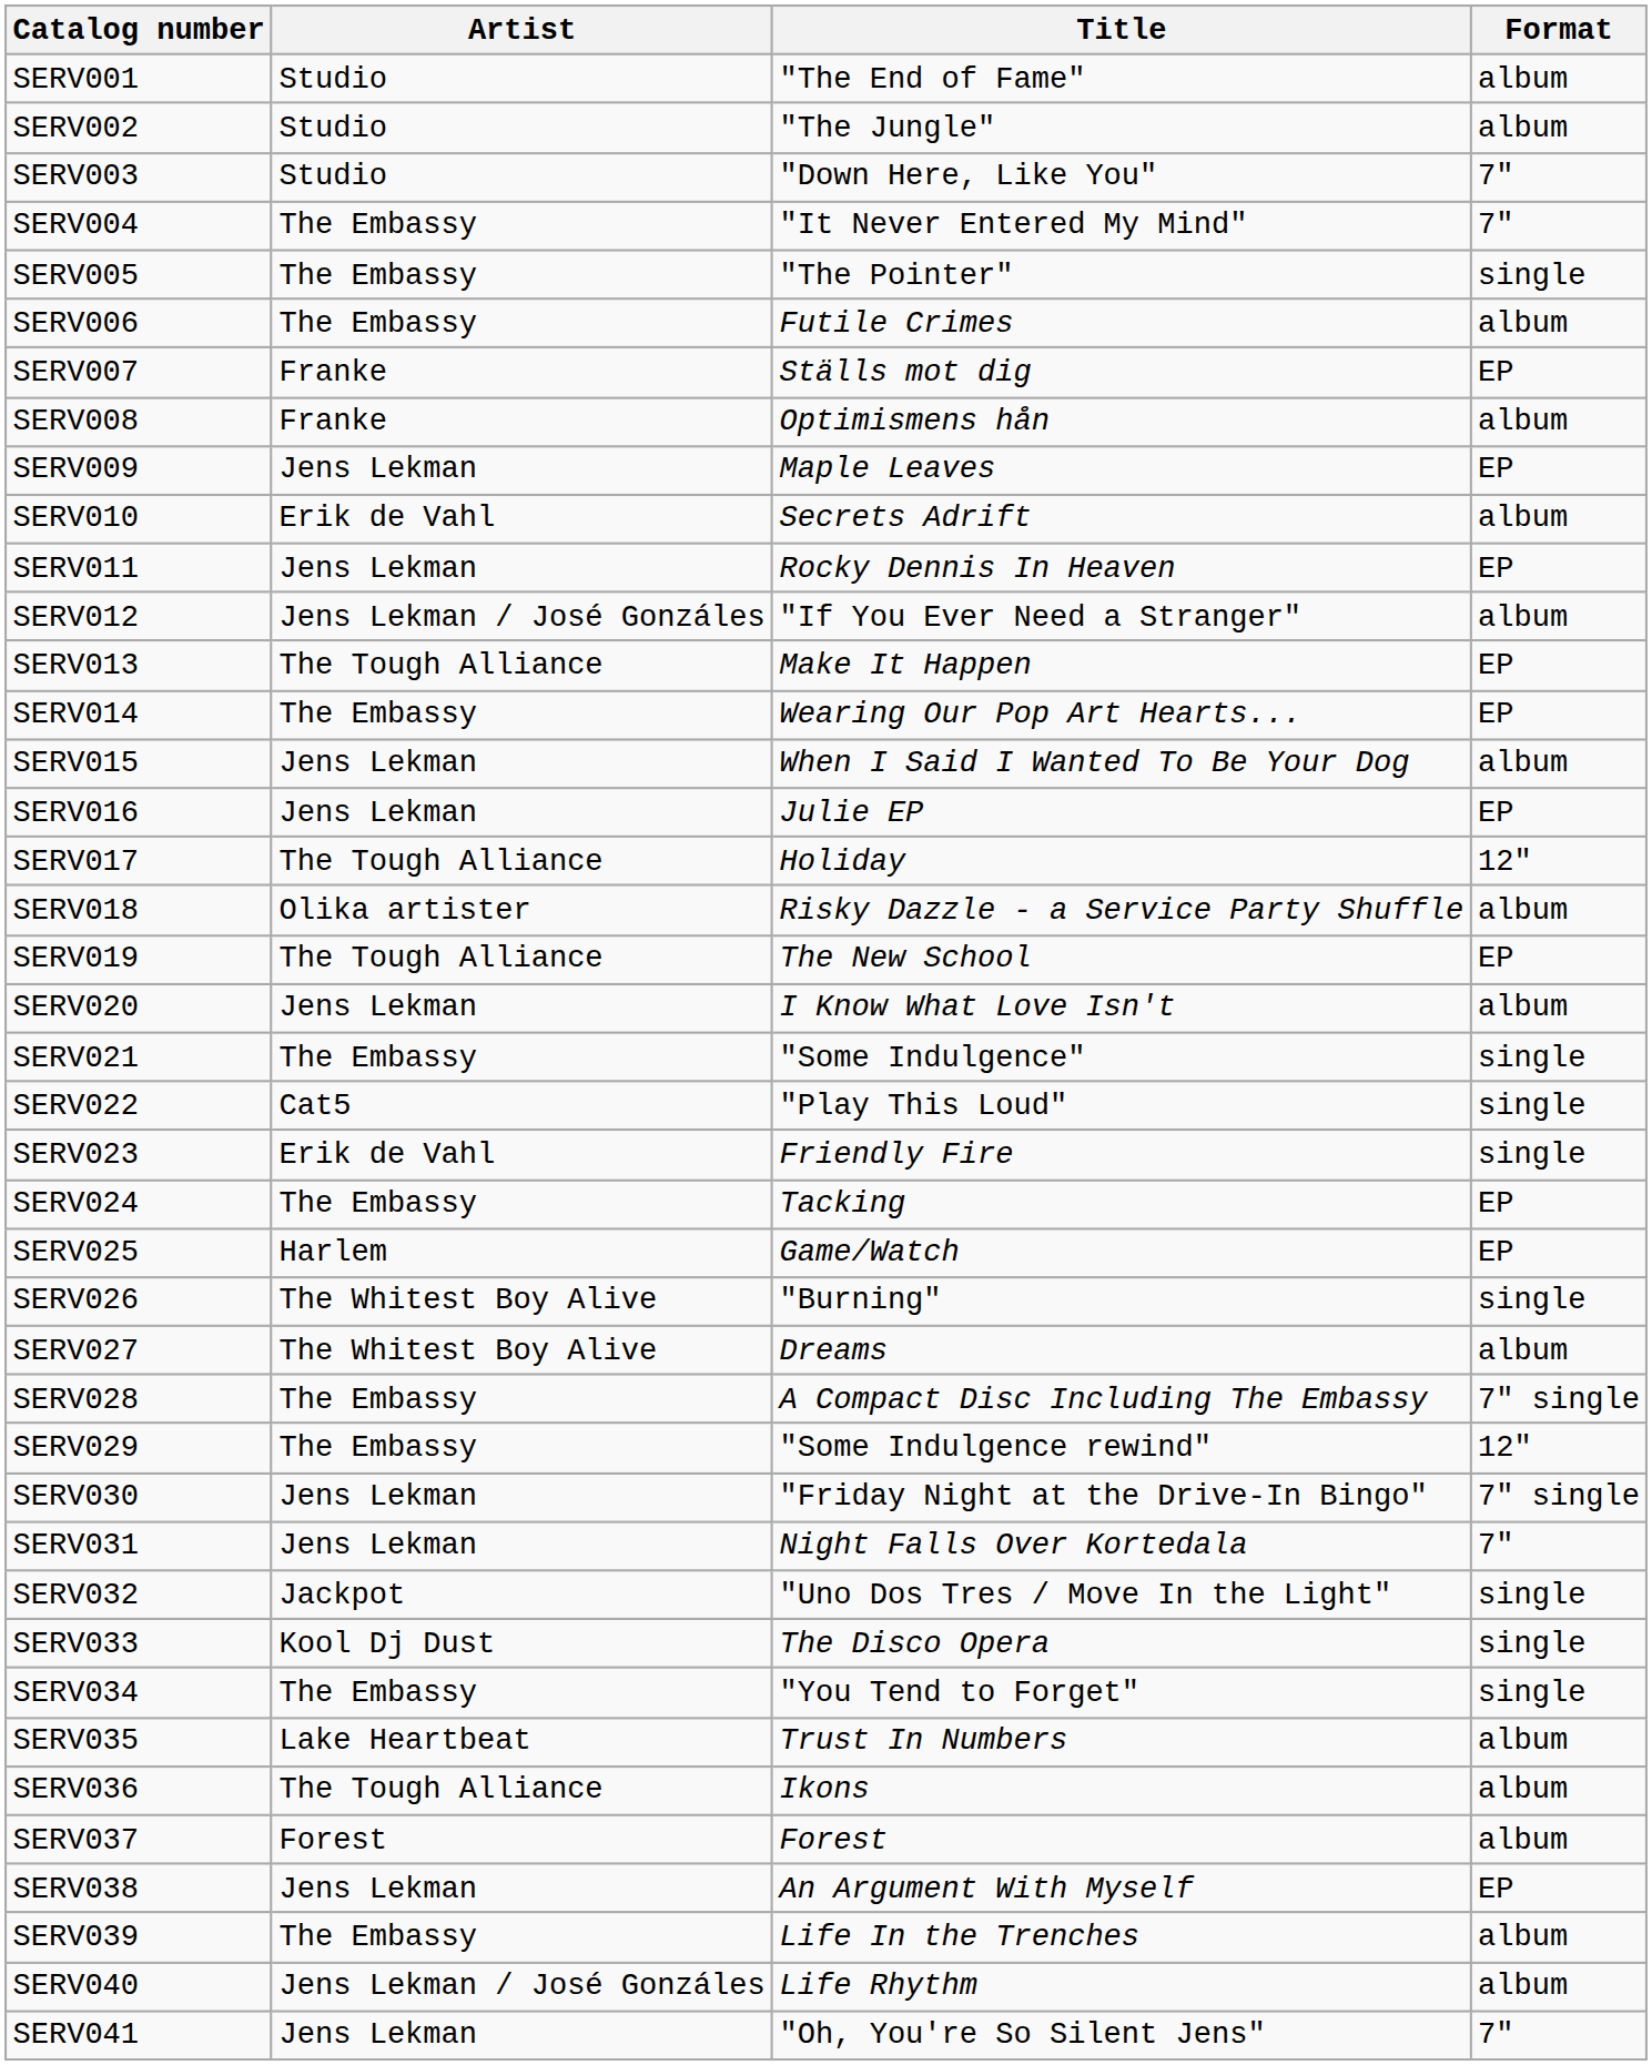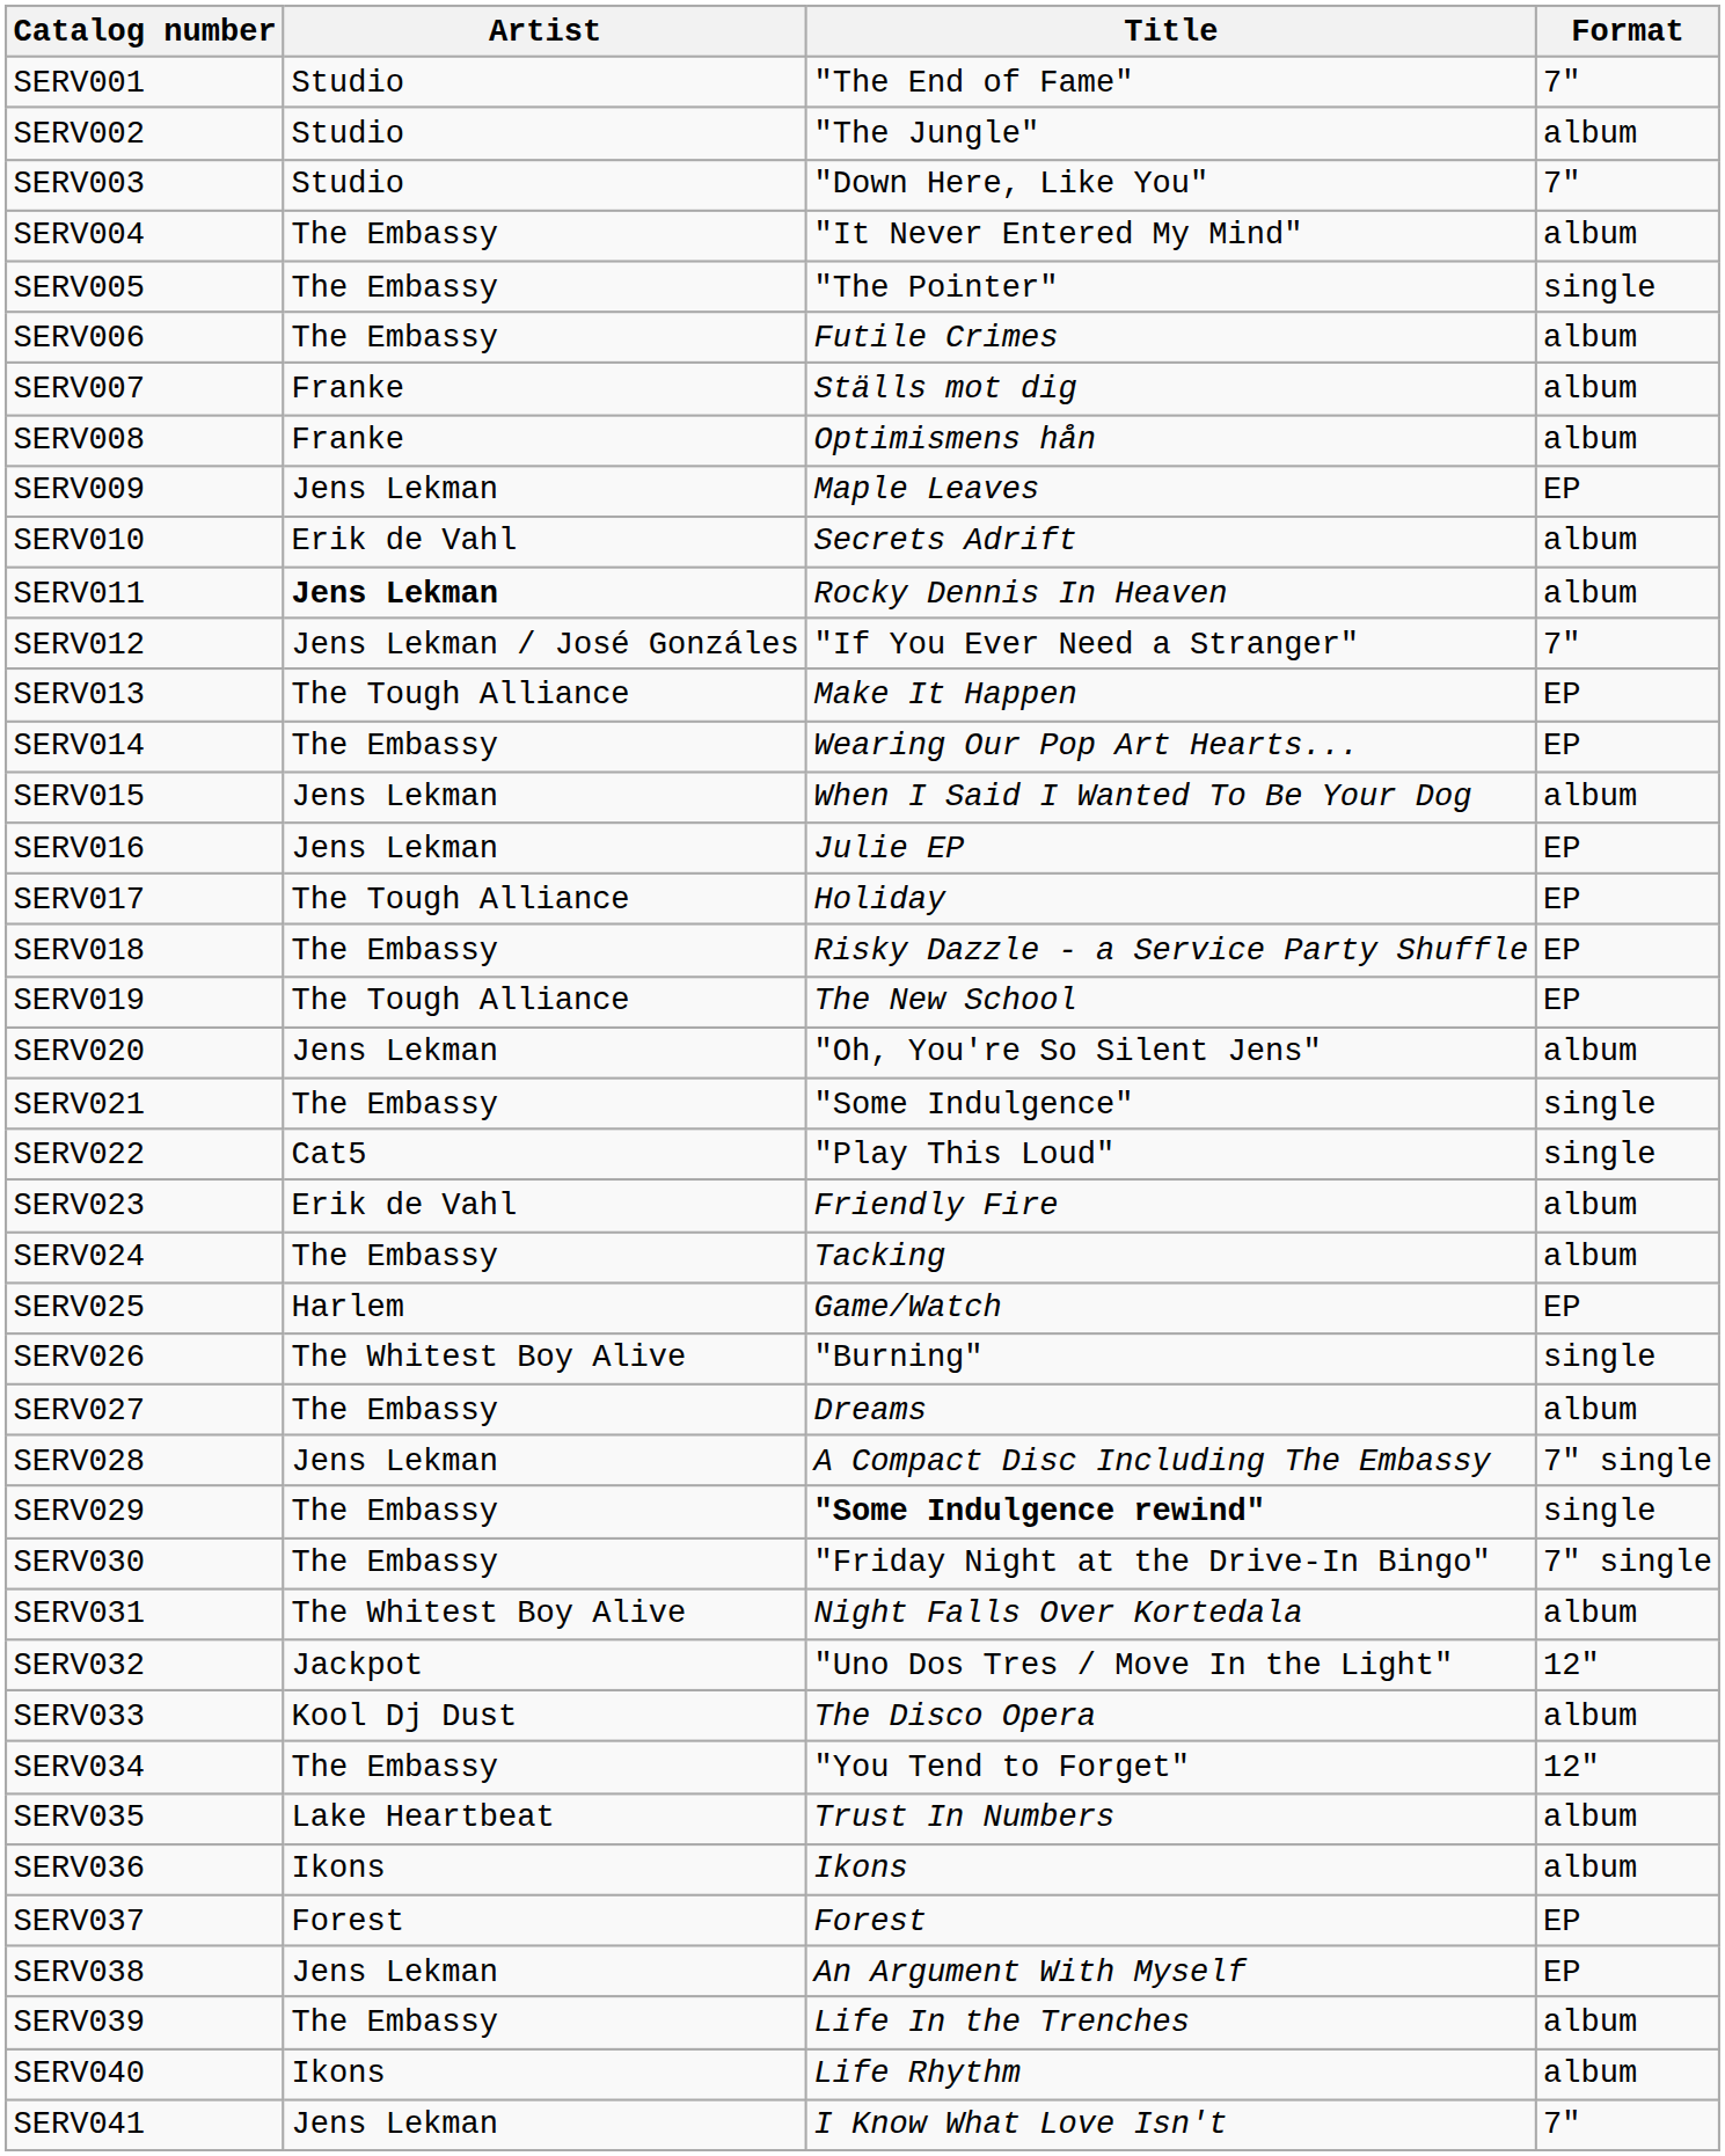 <table class="wikitable">
 <tr>
 <th>Catalog number</th>
 <th>Artist</th>
 <th>Title</th>
 <th>Format</th>
 </tr>
 <tr>
 <td>SERV001</td>
 <td>Studio</td>
 <td>"The End of Fame"</td>
-<td>album</td>
+<td>7"</td>
 </tr>
 <tr>
 <td>SERV002</td>
 <td>Studio</td>
 <td>"The Jungle"</td>
 <td>album</td>
 </tr>
 <tr>
 <td>SERV003</td>
 <td>Studio</td>
 <td>"Down Here, Like You"</td>
 <td>7"</td>
 </tr>
 <tr>
 <td>SERV004</td>
 <td>The Embassy</td>
 <td>"It Never Entered My Mind"</td>
-<td>7"</td>
+<td>album</td>
 </tr>
 <tr>
 <td>SERV005</td>
 <td>The Embassy</td>
 <td>"The Pointer"</td>
 <td>single</td>
 </tr>
 <tr>
 <td>SERV006</td>
 <td>The Embassy</td>
 <td><em>Futile Crimes</em></td>
 <td>album</td>
 </tr>
 <tr>
 <td>SERV007</td>
 <td>Franke</td>
 <td><em>Ställs mot dig</em></td>
-<td>EP</td>
+<td>album</td>
 </tr>
 <tr>
 <td>SERV008</td>
 <td>Franke</td>
 <td><em>Optimismens hån</em></td>
 <td>album</td>
 </tr>
 <tr>
 <td>SERV009</td>
 <td>Jens Lekman</td>
 <td><em>Maple Leaves</em></td>
 <td>EP</td>
 </tr>
 <tr>
 <td>SERV010</td>
 <td>Erik de Vahl</td>
 <td><em>Secrets Adrift</em></td>
 <td>album</td>
 </tr>
 <tr>
 <td>SERV011</td>
-<td>Jens Lekman</td>
+<td><strong>Jens Lekman</strong></td>
 <td><em>Rocky Dennis In Heaven</em></td>
-<td>EP</td>
+<td>album</td>
 </tr>
 <tr>
 <td>SERV012</td>
 <td>Jens Lekman / José Gonzáles</td>
 <td>"If You Ever Need a Stranger"</td>
-<td>album</td>
+<td>7"</td>
 </tr>
 <tr>
 <td>SERV013</td>
 <td>The Tough Alliance</td>
 <td><em>Make It Happen</em></td>
 <td>EP</td>
 </tr>
 <tr>
 <td>SERV014</td>
 <td>The Embassy</td>
 <td><em>Wearing Our Pop Art Hearts...</em></td>
 <td>EP</td>
 </tr>
 <tr>
 <td>SERV015</td>
 <td>Jens Lekman</td>
 <td><em>When I Said I Wanted To Be Your Dog</em></td>
 <td>album</td>
 </tr>
 <tr>
 <td>SERV016</td>
 <td>Jens Lekman</td>
 <td><em>Julie EP</em></td>
 <td>EP</td>
 </tr>
 <tr>
 <td>SERV017</td>
 <td>The Tough Alliance</td>
 <td><em>Holiday</em></td>
-<td>12"</td>
+<td>EP</td>
 </tr>
 <tr>
 <td>SERV018</td>
-<td>Olika artister</td>
+<td>The Embassy</td>
 <td><em>Risky Dazzle - a Service Party Shuffle</em></td>
-<td>album</td>
+<td>EP</td>
 </tr>
 <tr>
 <td>SERV019</td>
 <td>The Tough Alliance</td>
 <td><em>The New School</em></td>
 <td>EP</td>
 </tr>
 <tr>
 <td>SERV020</td>
 <td>Jens Lekman</td>
-<td><em>I Know What Love Isn't</em></td>
+<td>"Oh, You're So Silent Jens"</td>
 <td>album</td>
 </tr>
 <tr>
 <td>SERV021</td>
 <td>The Embassy</td>
 <td>"Some Indulgence"</td>
 <td>single</td>
 </tr>
 <tr>
 <td>SERV022</td>
 <td>Cat5</td>
 <td>"Play This Loud"</td>
 <td>single</td>
 </tr>
 <tr>
 <td>SERV023</td>
 <td>Erik de Vahl</td>
 <td><em>Friendly Fire</em></td>
-<td>single</td>
+<td>album</td>
 </tr>
 <tr>
 <td>SERV024</td>
 <td>The Embassy</td>
 <td><em>Tacking</em></td>
-<td>EP</td>
+<td>album</td>
 </tr>
 <tr>
 <td>SERV025</td>
 <td>Harlem</td>
 <td><em>Game/Watch</em></td>
 <td>EP</td>
 </tr>
 <tr>
 <td>SERV026</td>
 <td>The Whitest Boy Alive</td>
 <td>"Burning"</td>
 <td>single</td>
 </tr>
 <tr>
 <td>SERV027</td>
-<td>The Whitest Boy Alive</td>
+<td>The Embassy</td>
 <td><em>Dreams</em></td>
 <td>album</td>
 </tr>
 <tr>
 <td>SERV028</td>
-<td>The Embassy</td>
+<td>Jens Lekman</td>
 <td><em>A Compact Disc Including The Embassy</em></td>
 <td>7" single</td>
 </tr>
 <tr>
 <td>SERV029</td>
 <td>The Embassy</td>
-<td>"Some Indulgence rewind"</td>
-<td>12"</td>
+<td><strong>"Some Indulgence rewind"</strong></td>
+<td>single</td>
 </tr>
 <tr>
 <td>SERV030</td>
-<td>Jens Lekman</td>
+<td>The Embassy</td>
 <td>"Friday Night at the Drive-In Bingo"</td>
 <td>7" single</td>
 </tr>
 <tr>
 <td>SERV031</td>
-<td>Jens Lekman</td>
+<td>The Whitest Boy Alive</td>
 <td><em>Night Falls Over Kortedala</em></td>
-<td>7"</td>
+<td>album</td>
 </tr>
 <tr>
 <td>SERV032</td>
 <td>Jackpot</td>
 <td>"Uno Dos Tres / Move In the Light"</td>
-<td>single</td>
+<td>12"</td>
 </tr>
 <tr>
 <td>SERV033</td>
 <td>Kool Dj Dust</td>
 <td><em>The Disco Opera</em></td>
-<td>single</td>
+<td>album</td>
 </tr>
 <tr>
 <td>SERV034</td>
 <td>The Embassy</td>
 <td>"You Tend to Forget"</td>
-<td>single</td>
+<td>12"</td>
 </tr>
 <tr>
 <td>SERV035</td>
 <td>Lake Heartbeat</td>
 <td><em>Trust In Numbers</em></td>
 <td>album</td>
 </tr>
 <tr>
 <td>SERV036</td>
-<td>The Tough Alliance</td>
+<td>Ikons</td>
 <td><em>Ikons</em></td>
 <td>album</td>
 </tr>
 <tr>
 <td>SERV037</td>
 <td>Forest</td>
 <td><em>Forest</em></td>
-<td>album</td>
+<td>EP</td>
 </tr>
 <tr>
 <td>SERV038</td>
 <td>Jens Lekman</td>
 <td><em>An Argument With Myself</em></td>
 <td>EP</td>
 </tr>
 <tr>
 <td>SERV039</td>
 <td>The Embassy</td>
 <td><em>Life In the Trenches</em></td>
 <td>album</td>
 </tr>
 <tr>
 <td>SERV040</td>
-<td>Jens Lekman / José Gonzáles</td>
+<td>Ikons</td>
 <td><em>Life Rhythm</em></td>
 <td>album</td>
 </tr>
 <tr>
 <td>SERV041</td>
 <td>Jens Lekman</td>
-<td>"Oh, You're So Silent Jens"</td>
+<td><em>I Know What Love Isn't</em></td>
 <td>7"</td>
 </tr>
 <tr>
 </tr>
 </table>
